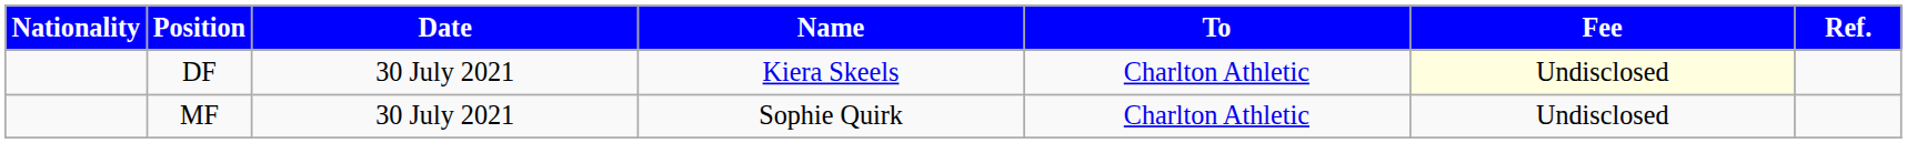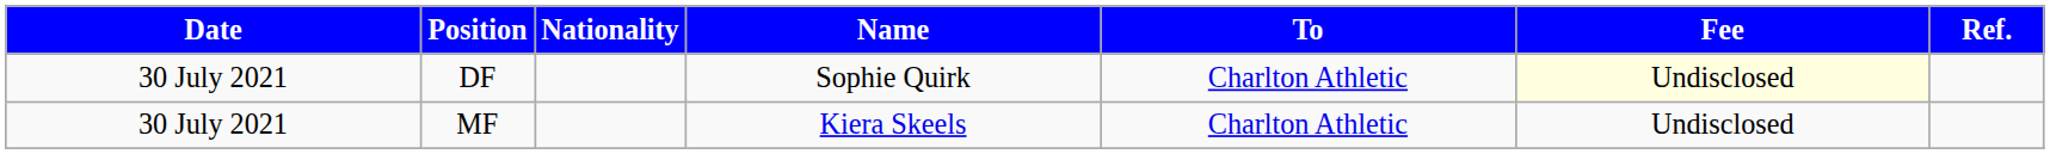 <table class="wikitable" style="text-align:center; font-size:90%; ">
 <tr>
+<th style="background:#00f; color:white; width:200px;">Date</th>
+<th style="background:#00f; color:white; width:50px;">Position</th>
 <th style="background:#00f; color:white; width:50px;">Nationality</th>
-<th style="background:#00f; color:white; width:50px;">Position</th>
-<th style="background:#00f; color:white; width:200px;">Date</th>
 <th style="background:#00f; color:white; width:200px;">Name</th>
 <th style="background:#00f; color:white; width:200px;">To</th>
 <th style="background:#00f; color:white; width:200px;">Fee</th>
 <th style="background:#00f; color:white; width:50px;">Ref.</th>
 </tr>
 <tr>
+<td>30 July 2021</td>
+<td>DF</td>
 <td></td>
-<td>DF</td>
-<td>30 July 2021</td>
-<td><a href='#'>Kiera Skeels</a></td>
+<td>Sophie Quirk</td>
 <td><a href='#'>Charlton Athletic</a></td>
 <td style="background: lightyellow;">Undisclosed</td>
 <td></td>
 </tr>
 <tr>
+<td>30 July 2021</td>
+<td>MF</td>
 <td></td>
-<td>MF</td>
-<td>30 July 2021</td>
-<td>Sophie Quirk</td>
+<td><a href='#'>Kiera Skeels</a></td>
 <td><a href='#'>Charlton Athletic</a></td>
 <td>Undisclosed</td>
 <td></td>
 </tr>
 </table>
